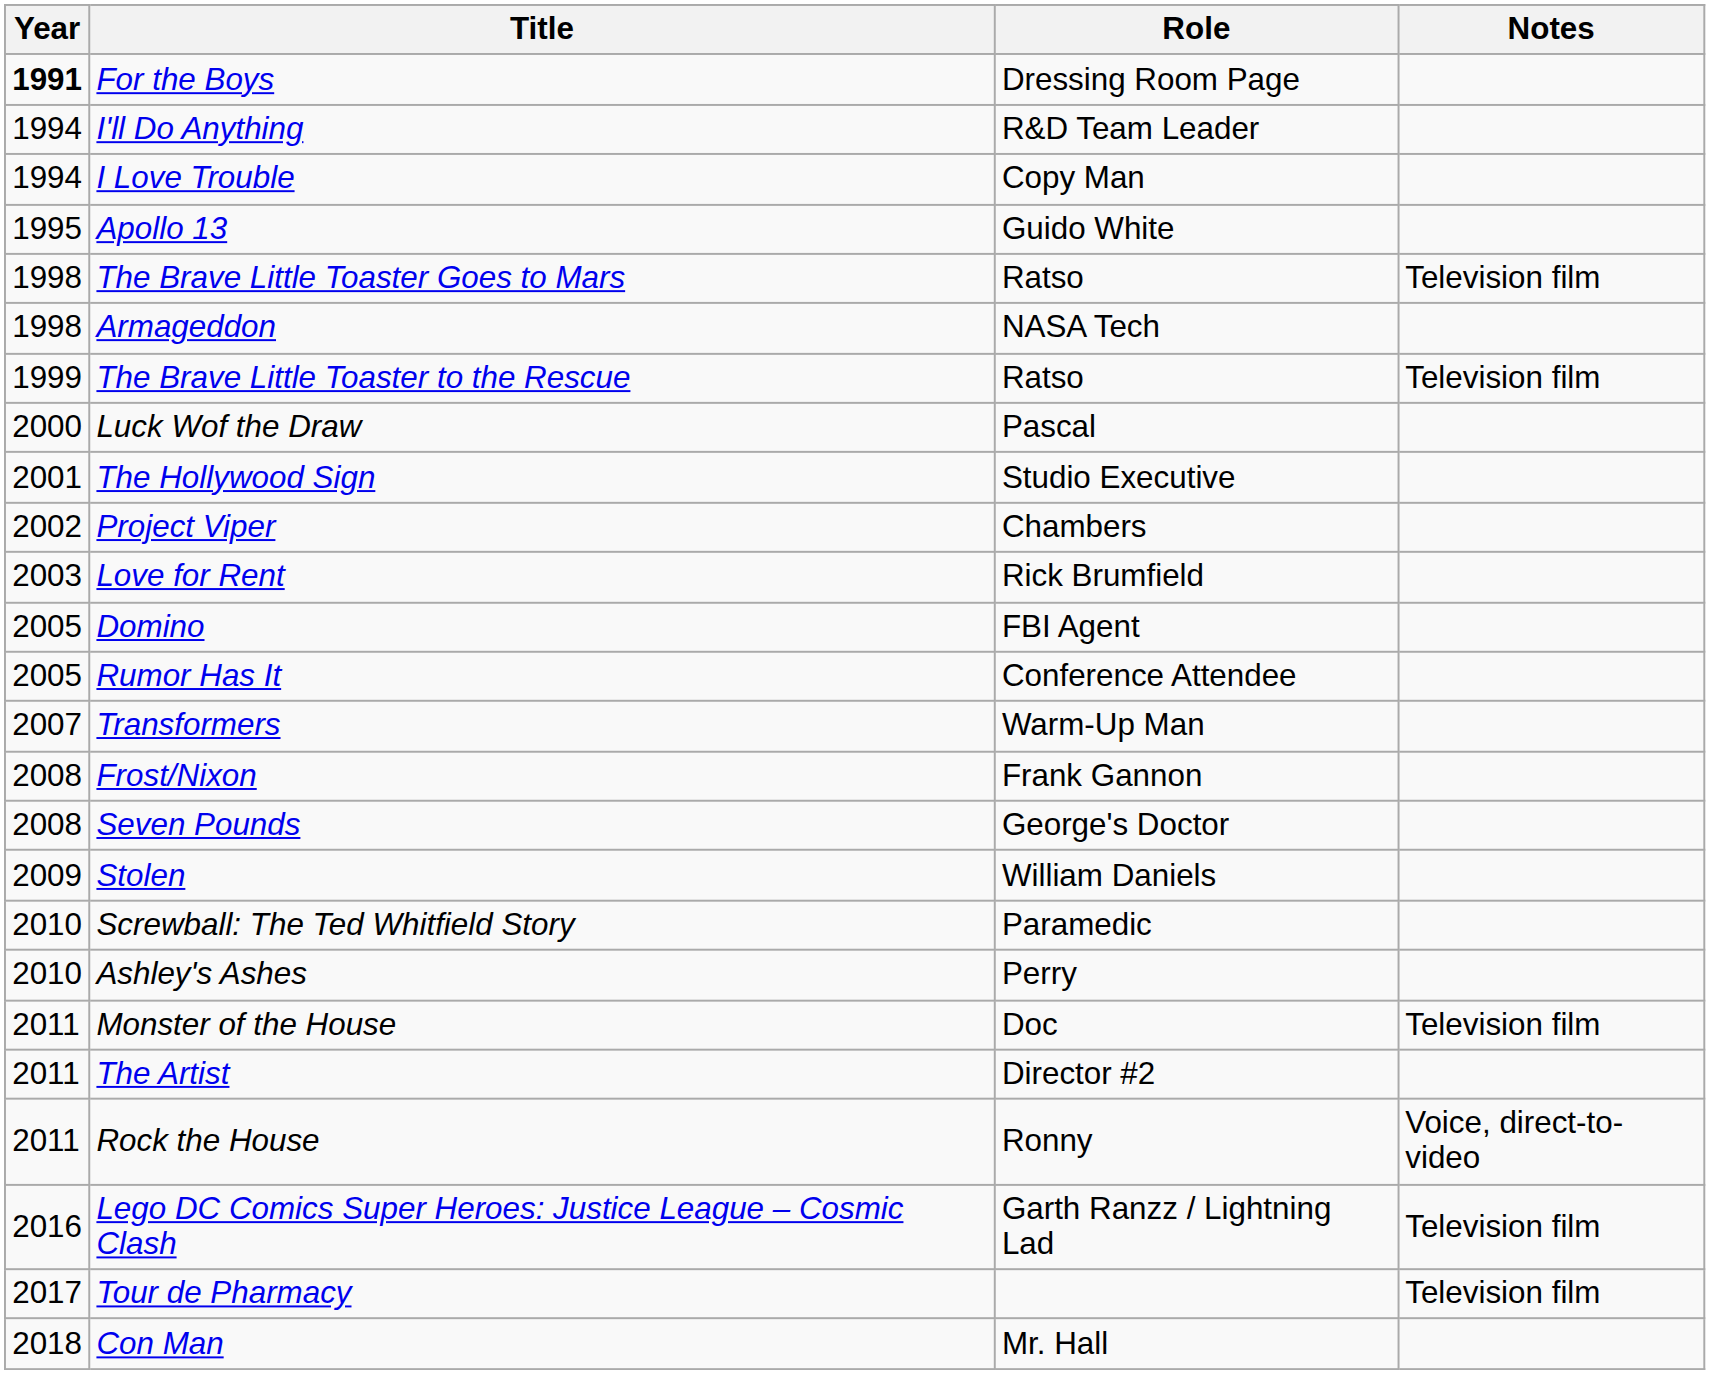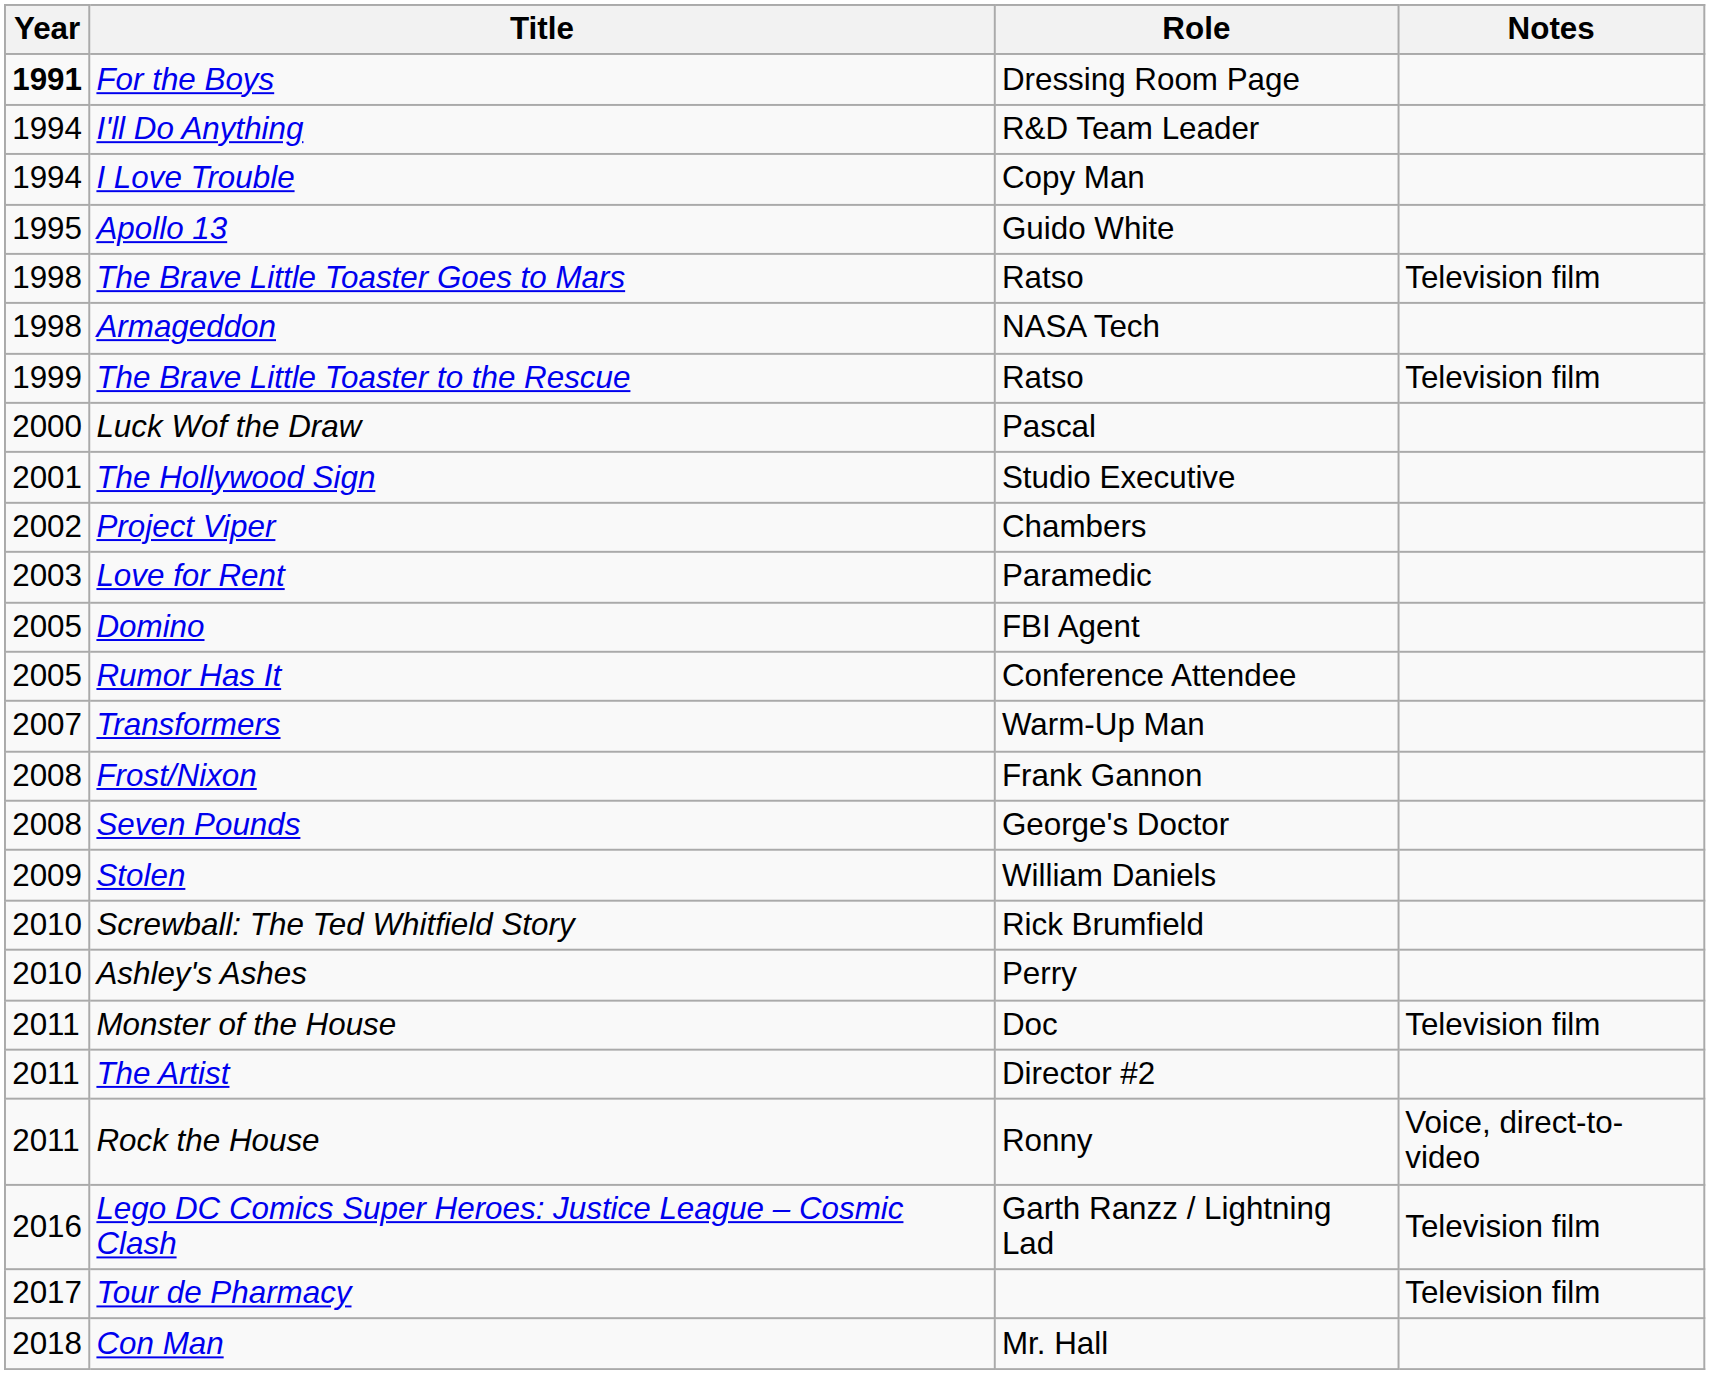 <table class="wikitable sortable plainrowheaders">
 <tr>
 <th scope="col">Year</th>
 <th scope="col">Title</th>
 <th scope="col">Role</th>
 <th scope="col">Notes</th>
 </tr>
 <tr>
 <td><strong>1991</strong></td>
 <td><em><a href='#'>For the Boys</a></em></td>
 <td>Dressing Room Page</td>
 <td></td>
 </tr>
 <tr>
 <td>1994</td>
 <td><em><a href='#'>I'll Do Anything</a></em></td>
 <td>R&D Team Leader</td>
 <td></td>
 </tr>
 <tr>
 <td>1994</td>
 <td><em><a href='#'>I Love Trouble</a></em></td>
 <td>Copy Man</td>
 <td></td>
 </tr>
 <tr>
 <td>1995</td>
 <td><em><a href='#'>Apollo 13</a></em></td>
 <td>Guido White</td>
 <td></td>
 </tr>
 <tr>
 <td>1998</td>
 <td><em><a href='#'>The Brave Little Toaster Goes to Mars</a></em></td>
 <td>Ratso</td>
 <td>Television film</td>
 </tr>
 <tr>
 <td>1998</td>
 <td><em><a href='#'>Armageddon</a></em></td>
 <td>NASA Tech</td>
 <td></td>
 </tr>
 <tr>
 <td>1999</td>
 <td><em><a href='#'>The Brave Little Toaster to the Rescue</a></em></td>
 <td>Ratso</td>
 <td>Television film</td>
 </tr>
 <tr>
 <td>2000</td>
 <td><em>Luck Wof the Draw</em></td>
 <td>Pascal</td>
 <td></td>
 </tr>
 <tr>
 <td>2001</td>
 <td><em><a href='#'>The Hollywood Sign</a></em></td>
 <td>Studio Executive</td>
 <td></td>
 </tr>
 <tr>
 <td>2002</td>
 <td><em><a href='#'>Project Viper</a></em></td>
 <td>Chambers</td>
 <td></td>
 </tr>
 <tr>
 <td>2003</td>
 <td><em><a href='#'>Love for Rent</a></em></td>
-<td>Rick Brumfield</td>
+<td>Paramedic</td>
 <td></td>
 </tr>
 <tr>
 <td>2005</td>
 <td><em><a href='#'>Domino</a></em></td>
 <td>FBI Agent</td>
 <td></td>
 </tr>
 <tr>
 <td>2005</td>
 <td><em><a href='#'>Rumor Has It</a></em></td>
 <td>Conference Attendee</td>
 <td></td>
 </tr>
 <tr>
 <td>2007</td>
 <td><em><a href='#'>Transformers</a></em></td>
 <td>Warm-Up Man</td>
 <td></td>
 </tr>
 <tr>
 <td>2008</td>
 <td><em><a href='#'>Frost/Nixon</a></em></td>
 <td>Frank Gannon</td>
 <td></td>
 </tr>
 <tr>
 <td>2008</td>
 <td><em><a href='#'>Seven Pounds</a></em></td>
 <td>George's Doctor</td>
 <td></td>
 </tr>
 <tr>
 <td>2009</td>
 <td><em><a href='#'>Stolen</a></em></td>
 <td>William Daniels</td>
 <td></td>
 </tr>
 <tr>
 <td>2010</td>
 <td><em>Screwball: The Ted Whitfield Story</em></td>
-<td>Paramedic</td>
+<td>Rick Brumfield</td>
 <td></td>
 </tr>
 <tr>
 <td>2010</td>
 <td><em>Ashley's Ashes</em></td>
 <td>Perry</td>
 <td></td>
 </tr>
 <tr>
 <td>2011</td>
 <td><em>Monster of the House</em></td>
 <td>Doc</td>
 <td>Television film</td>
 </tr>
 <tr>
 <td>2011</td>
 <td><em><a href='#'>The Artist</a></em></td>
 <td>Director #2</td>
 <td></td>
 </tr>
 <tr>
 <td>2011</td>
 <td><em>Rock the House</em></td>
 <td>Ronny</td>
 <td>Voice, direct-to-video</td>
 </tr>
 <tr>
 <td>2016</td>
 <td><em><a href='#'>Lego DC Comics Super Heroes: Justice League – Cosmic Clash</a></em></td>
 <td>Garth Ranzz / Lightning Lad</td>
 <td>Television film</td>
 </tr>
 <tr>
 <td>2017</td>
 <td><em><a href='#'>Tour de Pharmacy</a></em></td>
 <td></td>
 <td>Television film</td>
 </tr>
 <tr>
 <td>2018</td>
 <td><em><a href='#'>Con Man</a></em></td>
 <td>Mr. Hall</td>
 <td></td>
 </tr>
 </table>
